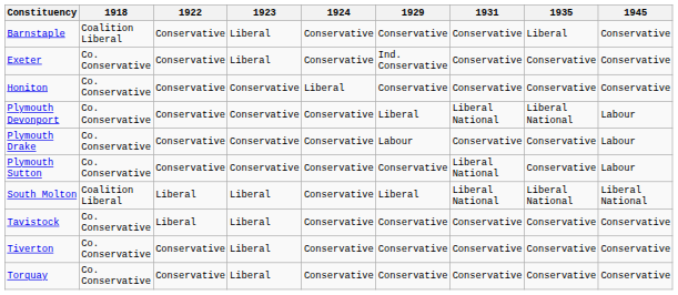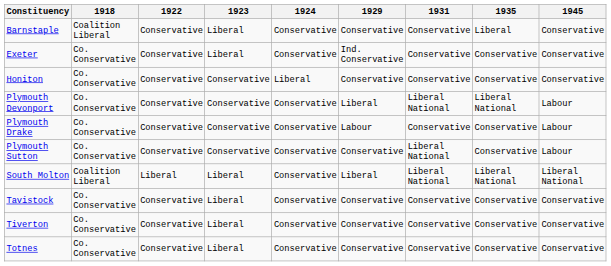 <table class="wikitable">
 <tr>
 <th>Constituency</th>
 <th>1918</th>
 <th>1922</th>
 <th>1923</th>
 <th>1924</th>
 <th>1929</th>
 <th>1931</th>
 <th>1935</th>
 <th>1945</th>
 </tr>
 <tr>
 <td><a href='#'>Barnstaple</a></td>
 <td bgcolor=>Coalition Liberal</td>
 <td bgcolor=>Conservative</td>
 <td bgcolor=>Liberal</td>
 <td bgcolor=>Conservative</td>
 <td bgcolor=>Conservative</td>
 <td bgcolor=>Conservative</td>
 <td bgcolor=>Liberal</td>
 <td bgcolor=>Conservative</td>
 </tr>
 <tr>
 <td><a href='#'>Exeter</a></td>
 <td bgcolor=>Co. Conservative</td>
 <td bgcolor=>Conservative</td>
 <td bgcolor=>Liberal</td>
 <td bgcolor=>Conservative</td>
 <td bgcolor=>Ind. Conservative</td>
 <td bgcolor=>Conservative</td>
 <td bgcolor=>Conservative</td>
 <td bgcolor=>Conservative</td>
 </tr>
 <tr>
 <td><a href='#'>Honiton</a></td>
 <td bgcolor=>Co. Conservative</td>
 <td bgcolor=>Conservative</td>
 <td bgcolor=>Conservative</td>
 <td bgcolor=>Liberal</td>
 <td bgcolor=>Conservative</td>
 <td bgcolor=>Conservative</td>
 <td bgcolor=>Conservative</td>
 <td bgcolor=>Conservative</td>
 </tr>
 <tr>
 <td><a href='#'>Plymouth Devonport</a></td>
 <td bgcolor=>Co. Conservative</td>
 <td bgcolor=>Conservative</td>
 <td bgcolor=>Conservative</td>
 <td bgcolor=>Conservative</td>
 <td bgcolor=>Liberal</td>
 <td bgcolor=>Liberal National</td>
 <td bgcolor=>Liberal National</td>
 <td bgcolor=>Labour</td>
 </tr>
 <tr>
 <td><a href='#'>Plymouth Drake</a></td>
 <td bgcolor=>Co. Conservative</td>
 <td bgcolor=>Conservative</td>
 <td bgcolor=>Conservative</td>
 <td bgcolor=>Conservative</td>
 <td bgcolor=>Labour</td>
 <td bgcolor=>Conservative</td>
 <td bgcolor=>Conservative</td>
 <td bgcolor=>Labour</td>
 </tr>
 <tr>
 <td><a href='#'>Plymouth Sutton</a></td>
 <td bgcolor=>Co. Conservative</td>
 <td bgcolor=>Conservative</td>
 <td bgcolor=>Conservative</td>
 <td bgcolor=>Conservative</td>
 <td bgcolor=>Conservative</td>
 <td bgcolor=>Liberal National</td>
 <td bgcolor=>Conservative</td>
 <td bgcolor=>Labour</td>
 </tr>
 <tr>
 <td><a href='#'>South Molton</a></td>
 <td bgcolor=>Coalition Liberal</td>
 <td bgcolor=>Liberal</td>
 <td bgcolor=>Liberal</td>
 <td bgcolor=>Conservative</td>
 <td bgcolor=>Liberal</td>
 <td bgcolor=>Liberal National</td>
 <td bgcolor=>Liberal National</td>
 <td bgcolor=>Liberal National</td>
 </tr>
 <tr>
 <td><a href='#'>Tavistock</a></td>
 <td bgcolor=>Co. Conservative</td>
-<td bgcolor=>Liberal</td>
+<td bgcolor=>Conservative</td>
 <td bgcolor=>Liberal</td>
 <td bgcolor=>Conservative</td>
 <td bgcolor=>Conservative</td>
 <td bgcolor=>Conservative</td>
 <td bgcolor=>Conservative</td>
 <td bgcolor=>Conservative</td>
 </tr>
 <tr>
 <td><a href='#'>Tiverton</a></td>
 <td bgcolor=>Co. Conservative</td>
 <td bgcolor=>Conservative</td>
 <td bgcolor=>Liberal</td>
 <td bgcolor=>Conservative</td>
 <td bgcolor=>Conservative</td>
 <td bgcolor=>Conservative</td>
 <td bgcolor=>Conservative</td>
 <td bgcolor=>Conservative</td>
 </tr>
 <tr>
-<td><a href='#'>Torquay</a></td>
+<td><a href='#'>Totnes</a></td>
 <td bgcolor=>Co. Conservative</td>
 <td bgcolor=>Conservative</td>
 <td bgcolor=>Liberal</td>
 <td bgcolor=>Conservative</td>
 <td bgcolor=>Conservative</td>
 <td bgcolor=>Conservative</td>
 <td bgcolor=>Conservative</td>
 <td bgcolor=>Conservative</td>
 </tr>
 </table>
